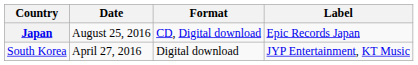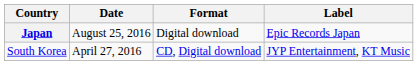 <table class="wikitable plainrowheaders">
 <tr>
 <th scope="col">Country</th>
 <th>Date</th>
 <th>Format</th>
 <th>Label</th>
 </tr>
 <tr>
 <th scope="row" rowspan="1"><a href='#'>Japan</a></th>
 <td>August 25, 2016</td>
-<td><a href='#'>CD</a>, <a href='#'>Digital download</a></td>
+<td>Digital download</td>
 <td><a href='#'>Epic Records Japan</a></td>
 </tr>
 <tr>
 <td><a href='#'>South Korea</a></td>
 <td>April 27, 2016</td>
-<td>Digital download</td>
+<td><a href='#'>CD</a>, <a href='#'>Digital download</a></td>
 <td><a href='#'>JYP Entertainment</a>, <a href='#'>KT Music</a></td>
 </tr>
 </table>
